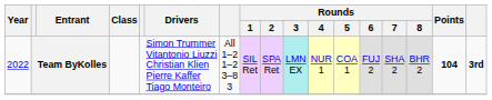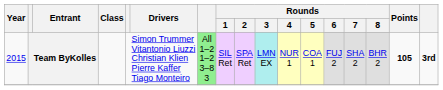 <table class="wikitable" style="text-align:center; font-size:90%">
 <tr>
 <th rowspan="2">Year</th>
 <th rowspan="2"></th>
 <th rowspan="2">Entrant</th>
 <th rowspan="2">Class</th>
 <th rowspan="2"></th>
 <th rowspan="2">Drivers</th>
 <th rowspan="2"></th>
 <th colspan="8">Rounds</th>
 <th rowspan="2">Points</th>
 <th rowspan="2"></th>
 </tr>
 <tr>
 <th>1</th>
 <th>2</th>
 <th>3</th>
 <th>4</th>
 <th>5</th>
 <th>6</th>
 <th>7</th>
 <th>8</th>
 </tr>
 <tr>
-<td rowspan="1"><a href='#'>2022</a></td>
+<td rowspan="1"><a href='#'>2015</a></td>
 <th rowspan="1" style="border-right:0px"></th>
 <th rowspan="1" align="left" style="border-left:0px">Team ByKolles</th>
 <td rowspan="1"></td>
 <td style="border-right:0px"><br><br><br><br></td>
 <td align="left" style="border-left:0px"><a href='#'>Simon Trummer</a><br><a href='#'>Vitantonio Liuzzi</a><br><a href='#'>Christian Klien</a><br><a href='#'>Pierre Kaffer</a><br><a href='#'>Tiago Monteiro</a></td>
-<td>All<br>1–2<br>1–2<br>3–8<br>3</td>
+<td style="background: lightgreen;">All<br>1–2<br>1–2<br>3–8<br>3</td>
 <td style="background:#EFCFFF;"><a href='#'>SIL</a><br>Ret</td>
 <td style="background:#EFCFFF;"><a href='#'>SPA</a><br>Ret</td>
 <td style="background: paleturquoise;"><a href='#'>LMN</a><br>EX</td>
 <td style="background:#FFFFBF;"><a href='#'>NUR</a><br>1</td>
 <td style="background:#FFFFBF;"><a href='#'>COA</a><br>1</td>
 <td style="background:#DFDFDF;"><a href='#'>FUJ</a><br>2</td>
 <td style="background:#DFDFDF;"><a href='#'>SHA</a><br>2</td>
 <td style="background:#DFDFDF;"><a href='#'>BHR</a><br>2</td>
-<td style="background:;"><strong>104</strong></td>
+<td style="background:;"><strong>105</strong></td>
 <td style="background:;"><strong>3rd</strong></td>
 </tr>
 <tr>
 </tr>
 </table>
